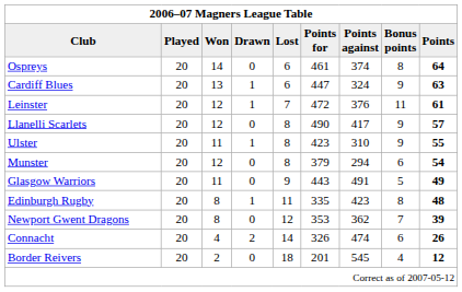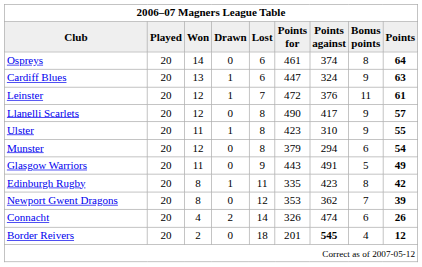 <table class="wikitable" style="float:left; margin-right:15px; text-align: center;">
 <tr>
 <td colspan="10" style="background:#fff;" cellpadding="0" cellspacing="0"><strong>2006–07 Magners League Table</strong></td>
 </tr>
 <tr>
 <th style="background:#efefef; width:200px;">Club</th>
 <th style="background:#efefef; width:20px;">Played</th>
 <th style="background:#efefef; width:20px;">Won</th>
 <th style="background:#efefef; width:20px;">Drawn</th>
 <th style="background:#efefef; width:20px;">Lost</th>
 <th style="background:#efefef; width:20px;">Points for</th>
 <th style="background:#efefef; width:20px;">Points against</th>
 <th style="background:#efefef; width:20px;">Bonus points</th>
 <th style="background:#efefef; width:20px;">Points</th>
 </tr>
 <tr style="background:#fff; text-align:center;">
 <td align=left> <a href='#'>Ospreys</a></td>
 <td>20</td>
 <td>14</td>
 <td>0</td>
 <td>6</td>
 <td>461</td>
 <td>374</td>
 <td>8</td>
 <td><strong>64</strong></td>
 </tr>
 <tr style="background:#fff; text-align:center;">
 <td align=left> <a href='#'>Cardiff Blues</a></td>
 <td>20</td>
 <td>13</td>
 <td>1</td>
 <td>6</td>
 <td>447</td>
 <td>324</td>
 <td>9</td>
 <td><strong>63</strong></td>
 </tr>
 <tr style="background:#fff; text-align:center;">
 <td align=left> <a href='#'>Leinster</a></td>
 <td>20</td>
 <td>12</td>
 <td>1</td>
 <td>7</td>
 <td>472</td>
 <td>376</td>
 <td>11</td>
 <td><strong>61</strong></td>
 </tr>
 <tr style="background:#fff; text-align:center;">
 <td align=left> <a href='#'>Llanelli Scarlets</a></td>
 <td>20</td>
 <td>12</td>
 <td>0</td>
 <td>8</td>
 <td>490</td>
 <td>417</td>
 <td>9</td>
 <td><strong>57</strong></td>
 </tr>
 <tr style="background:#fff; text-align:center;">
 <td align=left> <a href='#'>Ulster</a></td>
 <td>20</td>
 <td>11</td>
 <td>1</td>
 <td>8</td>
 <td>423</td>
 <td>310</td>
 <td>9</td>
 <td><strong>55</strong></td>
 </tr>
 <tr style="background:#fff; text-align:center;">
 <td align=left> <a href='#'>Munster</a></td>
 <td>20</td>
 <td>12</td>
 <td>0</td>
 <td>8</td>
 <td>379</td>
 <td>294</td>
 <td>6</td>
 <td><strong>54</strong></td>
 </tr>
 <tr style="background:#fff; text-align:center;">
 <td align=left> <a href='#'>Glasgow Warriors</a></td>
 <td>20</td>
 <td>11</td>
 <td>0</td>
 <td>9</td>
 <td>443</td>
 <td>491</td>
 <td>5</td>
 <td><strong>49</strong></td>
 </tr>
 <tr style="background:#fff; text-align:center;">
 <td align=left> <a href='#'>Edinburgh Rugby</a></td>
 <td>20</td>
 <td>8</td>
 <td>1</td>
 <td>11</td>
 <td>335</td>
 <td>423</td>
 <td>8</td>
-<td><strong>48</strong></td>
+<td><strong>42</strong></td>
 </tr>
 <tr style="background:#fff; text-align:center;">
 <td align=left> <a href='#'>Newport Gwent Dragons</a></td>
 <td>20</td>
 <td>8</td>
 <td>0</td>
 <td>12</td>
 <td>353</td>
 <td>362</td>
 <td>7</td>
 <td><strong>39</strong></td>
 </tr>
 <tr style="background:#fff; text-align:center;">
 <td align=left> <a href='#'>Connacht</a></td>
 <td>20</td>
 <td>4</td>
 <td>2</td>
 <td>14</td>
 <td>326</td>
 <td>474</td>
 <td>6</td>
 <td><strong>26</strong></td>
 </tr>
 <tr style="background:#fff; text-align:center;">
 <td align=left> <a href='#'>Border Reivers</a></td>
 <td>20</td>
 <td>2</td>
 <td>0</td>
 <td>18</td>
 <td>201</td>
-<td>545</td>
+<td><strong>545</strong></td>
 <td>4</td>
 <td><strong>12</strong></td>
 </tr>
 <tr>
 <td colspan="10"  style="text-align:right; background:#fff;" cellpadding="0" cellspacing="0"><small>Correct as of 2007-05-12</small></td>
 </tr>
 </table>
